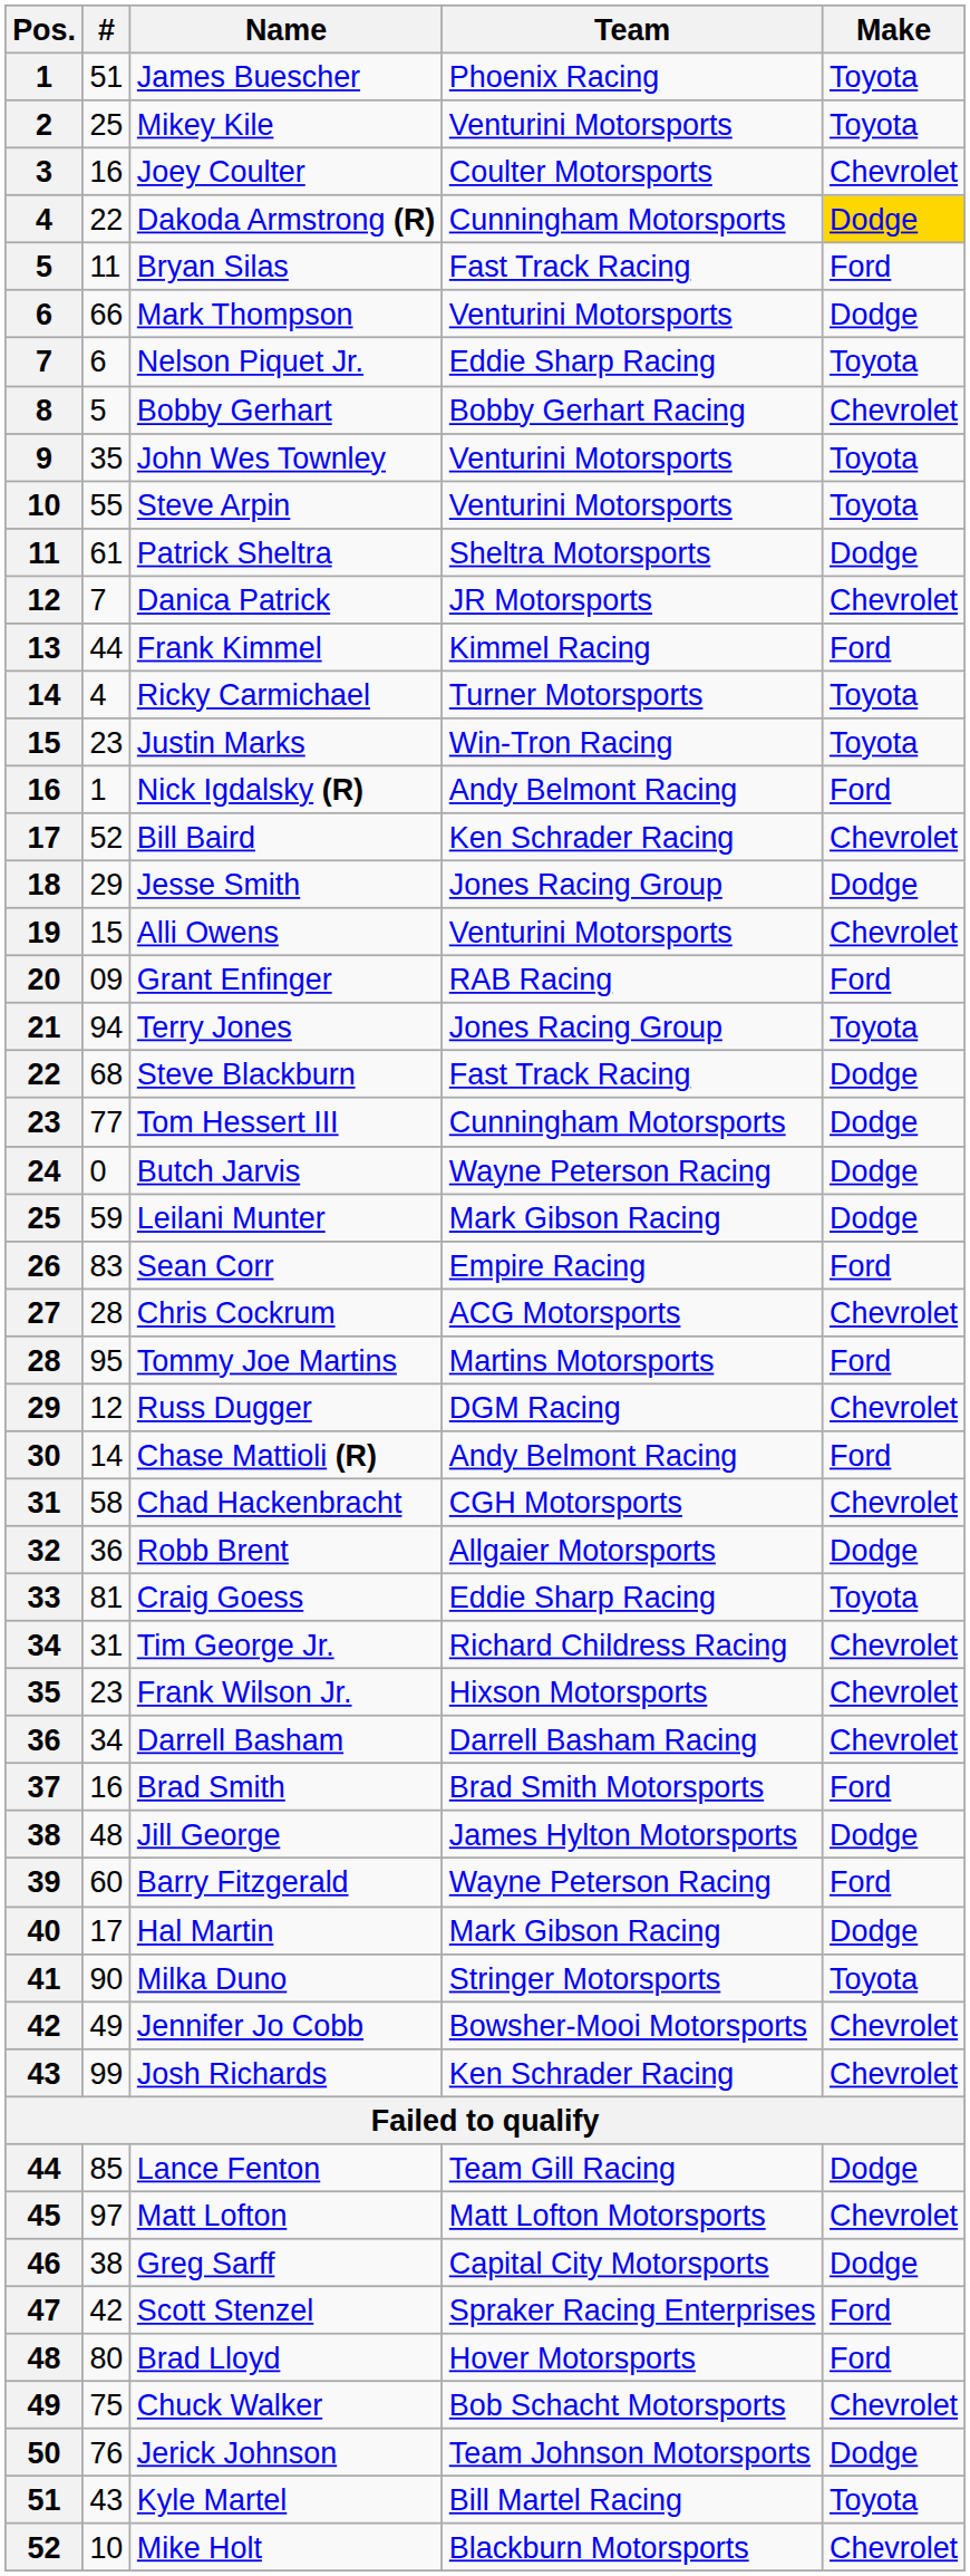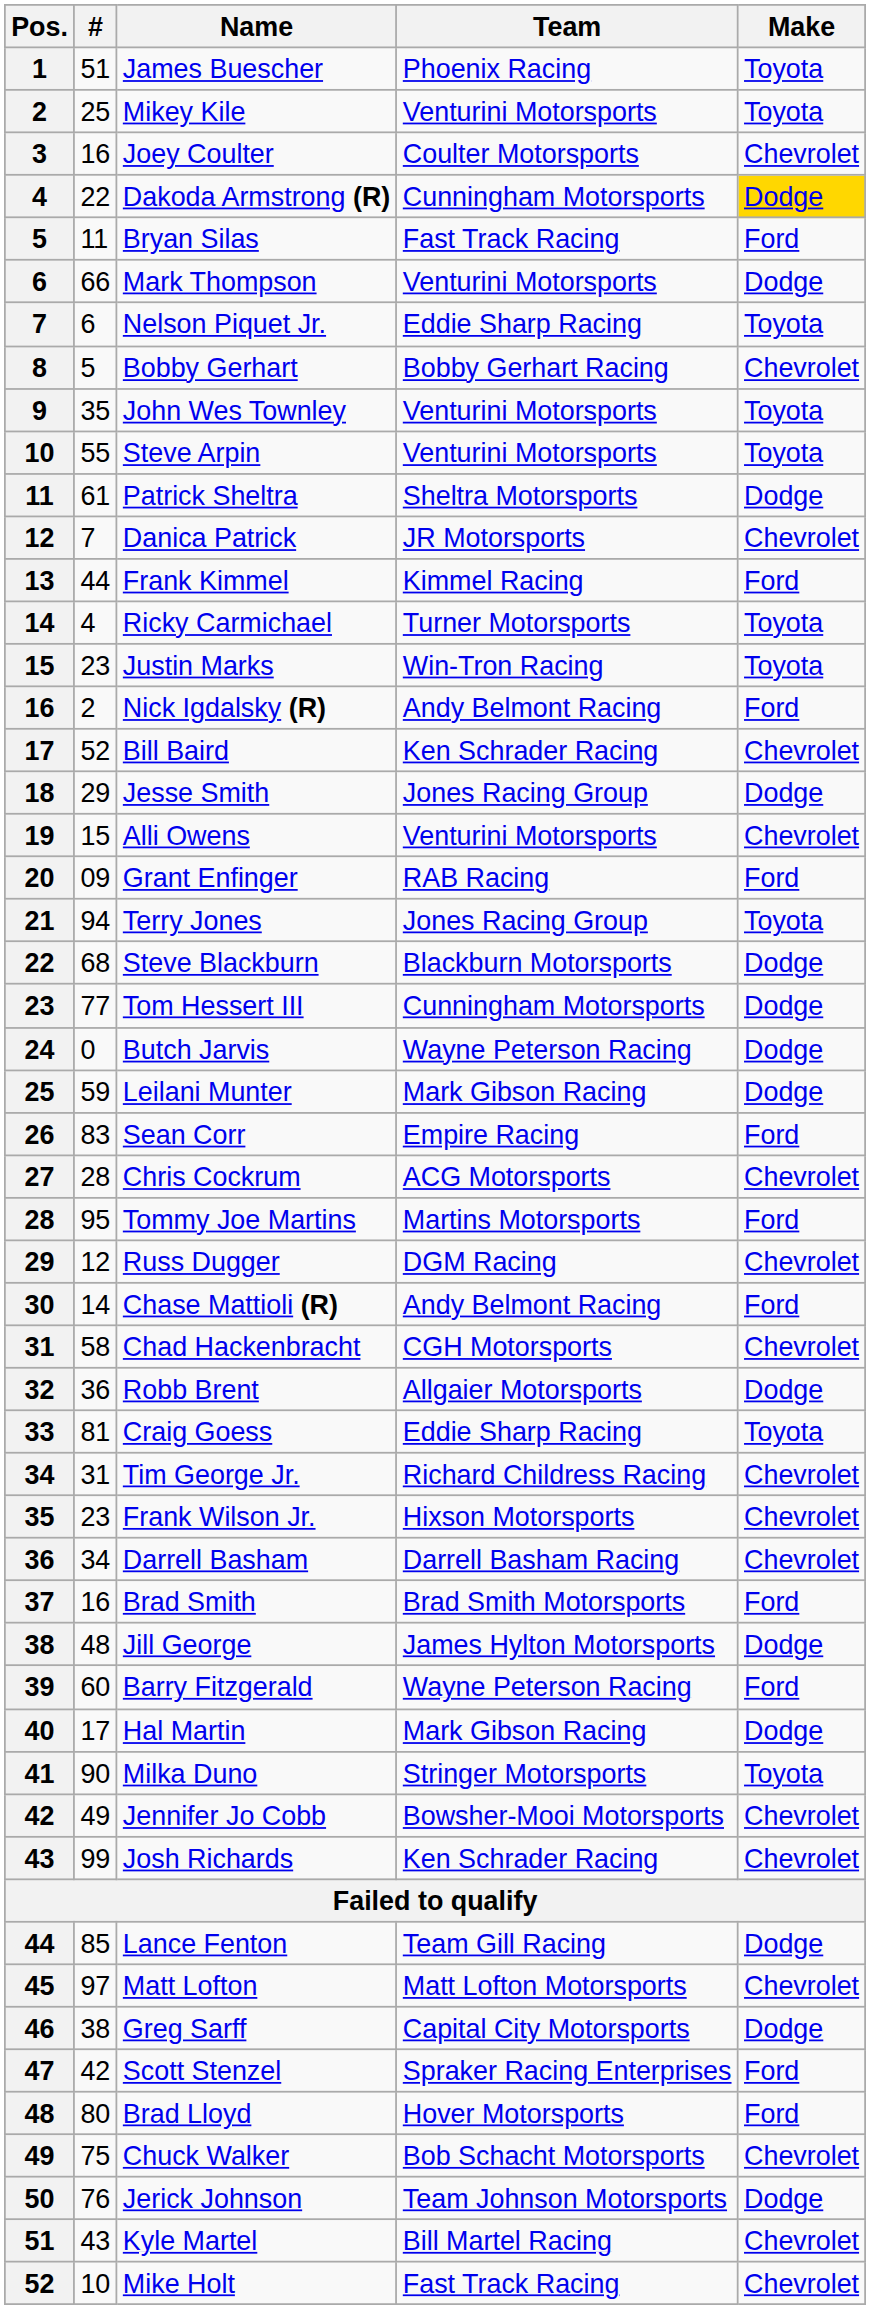 <table class="wikitable" style="font-size:95%">
 <tr>
 <th>Pos.</th>
 <th>#</th>
 <th>Name</th>
 <th>Team</th>
 <th>Make</th>
 </tr>
 <tr>
 <th>1</th>
 <td>51</td>
 <td><a href='#'>James Buescher</a></td>
 <td><a href='#'>Phoenix Racing</a></td>
 <td><a href='#'>Toyota</a></td>
 </tr>
 <tr>
 <th>2</th>
 <td>25</td>
 <td><a href='#'>Mikey Kile</a></td>
 <td><a href='#'>Venturini Motorsports</a></td>
 <td><a href='#'>Toyota</a></td>
 </tr>
 <tr>
 <th>3</th>
 <td>16</td>
 <td><a href='#'>Joey Coulter</a></td>
 <td><a href='#'>Coulter Motorsports</a></td>
 <td><a href='#'>Chevrolet</a></td>
 </tr>
 <tr>
 <th>4</th>
 <td>22</td>
 <td><a href='#'>Dakoda Armstrong</a> <strong>(R)</strong></td>
 <td><a href='#'>Cunningham Motorsports</a></td>
 <td style="background: gold;"><a href='#'>Dodge</a></td>
 </tr>
 <tr>
 <th>5</th>
 <td>11</td>
 <td><a href='#'>Bryan Silas</a></td>
 <td><a href='#'>Fast Track Racing</a></td>
 <td><a href='#'>Ford</a></td>
 </tr>
 <tr>
 <th>6</th>
 <td>66</td>
 <td><a href='#'>Mark Thompson</a></td>
 <td><a href='#'>Venturini Motorsports</a></td>
 <td><a href='#'>Dodge</a></td>
 </tr>
 <tr>
 <th>7</th>
 <td>6</td>
 <td><a href='#'>Nelson Piquet Jr.</a></td>
 <td><a href='#'>Eddie Sharp Racing</a></td>
 <td><a href='#'>Toyota</a></td>
 </tr>
 <tr>
 <th>8</th>
 <td>5</td>
 <td><a href='#'>Bobby Gerhart</a></td>
 <td><a href='#'>Bobby Gerhart Racing</a></td>
 <td><a href='#'>Chevrolet</a></td>
 </tr>
 <tr>
 <th>9</th>
 <td>35</td>
 <td><a href='#'>John Wes Townley</a></td>
 <td><a href='#'>Venturini Motorsports</a></td>
 <td><a href='#'>Toyota</a></td>
 </tr>
 <tr>
 <th>10</th>
 <td>55</td>
 <td><a href='#'>Steve Arpin</a></td>
 <td><a href='#'>Venturini Motorsports</a></td>
 <td><a href='#'>Toyota</a></td>
 </tr>
 <tr>
 <th>11</th>
 <td>61</td>
 <td><a href='#'>Patrick Sheltra</a></td>
 <td><a href='#'>Sheltra Motorsports</a></td>
 <td><a href='#'>Dodge</a></td>
 </tr>
 <tr>
 <th>12</th>
 <td>7</td>
 <td><a href='#'>Danica Patrick</a></td>
 <td><a href='#'>JR Motorsports</a></td>
 <td><a href='#'>Chevrolet</a></td>
 </tr>
 <tr>
 <th>13</th>
 <td>44</td>
 <td><a href='#'>Frank Kimmel</a></td>
 <td><a href='#'>Kimmel Racing</a></td>
 <td><a href='#'>Ford</a></td>
 </tr>
 <tr>
 <th>14</th>
 <td>4</td>
 <td><a href='#'>Ricky Carmichael</a></td>
 <td><a href='#'>Turner Motorsports</a></td>
 <td><a href='#'>Toyota</a></td>
 </tr>
 <tr>
 <th>15</th>
 <td>23</td>
 <td><a href='#'>Justin Marks</a></td>
 <td><a href='#'>Win-Tron Racing</a></td>
 <td><a href='#'>Toyota</a></td>
 </tr>
 <tr>
 <th>16</th>
-<td>1</td>
+<td>2</td>
 <td><a href='#'>Nick Igdalsky</a> <strong>(R)</strong></td>
 <td><a href='#'>Andy Belmont Racing</a></td>
 <td><a href='#'>Ford</a></td>
 </tr>
 <tr>
 <th>17</th>
 <td>52</td>
 <td><a href='#'>Bill Baird</a></td>
 <td><a href='#'>Ken Schrader Racing</a></td>
 <td><a href='#'>Chevrolet</a></td>
 </tr>
 <tr>
 <th>18</th>
 <td>29</td>
 <td><a href='#'>Jesse Smith</a></td>
 <td><a href='#'>Jones Racing Group</a></td>
 <td><a href='#'>Dodge</a></td>
 </tr>
 <tr>
 <th>19</th>
 <td>15</td>
 <td><a href='#'>Alli Owens</a></td>
 <td><a href='#'>Venturini Motorsports</a></td>
 <td><a href='#'>Chevrolet</a></td>
 </tr>
 <tr>
 <th>20</th>
 <td>09</td>
 <td><a href='#'>Grant Enfinger</a></td>
 <td><a href='#'>RAB Racing</a></td>
 <td><a href='#'>Ford</a></td>
 </tr>
 <tr>
 <th>21</th>
 <td>94</td>
 <td><a href='#'>Terry Jones</a></td>
 <td><a href='#'>Jones Racing Group</a></td>
 <td><a href='#'>Toyota</a></td>
 </tr>
 <tr>
 <th>22</th>
 <td>68</td>
 <td><a href='#'>Steve Blackburn</a></td>
-<td><a href='#'>Fast Track Racing</a></td>
+<td><a href='#'>Blackburn Motorsports</a></td>
 <td><a href='#'>Dodge</a></td>
 </tr>
 <tr>
 <th>23</th>
 <td>77</td>
 <td><a href='#'>Tom Hessert III</a></td>
 <td><a href='#'>Cunningham Motorsports</a></td>
 <td><a href='#'>Dodge</a></td>
 </tr>
 <tr>
 <th>24</th>
 <td>0</td>
 <td><a href='#'>Butch Jarvis</a></td>
 <td><a href='#'>Wayne Peterson Racing</a></td>
 <td><a href='#'>Dodge</a></td>
 </tr>
 <tr>
 <th>25</th>
 <td>59</td>
 <td><a href='#'>Leilani Munter</a></td>
 <td><a href='#'>Mark Gibson Racing</a></td>
 <td><a href='#'>Dodge</a></td>
 </tr>
 <tr>
 <th>26</th>
 <td>83</td>
 <td><a href='#'>Sean Corr</a></td>
 <td><a href='#'>Empire Racing</a></td>
 <td><a href='#'>Ford</a></td>
 </tr>
 <tr>
 <th>27</th>
 <td>28</td>
 <td><a href='#'>Chris Cockrum</a></td>
 <td><a href='#'>ACG Motorsports</a></td>
 <td><a href='#'>Chevrolet</a></td>
 </tr>
 <tr>
 <th>28</th>
 <td>95</td>
 <td><a href='#'>Tommy Joe Martins</a></td>
 <td><a href='#'>Martins Motorsports</a></td>
 <td><a href='#'>Ford</a></td>
 </tr>
 <tr>
 <th>29</th>
 <td>12</td>
 <td><a href='#'>Russ Dugger</a></td>
 <td><a href='#'>DGM Racing</a></td>
 <td><a href='#'>Chevrolet</a></td>
 </tr>
 <tr>
 <th>30</th>
 <td>14</td>
 <td><a href='#'>Chase Mattioli</a> <strong>(R)</strong></td>
 <td><a href='#'>Andy Belmont Racing</a></td>
 <td><a href='#'>Ford</a></td>
 </tr>
 <tr>
 <th>31</th>
 <td>58</td>
 <td><a href='#'>Chad Hackenbracht</a></td>
 <td><a href='#'>CGH Motorsports</a></td>
 <td><a href='#'>Chevrolet</a></td>
 </tr>
 <tr>
 <th>32</th>
 <td>36</td>
 <td><a href='#'>Robb Brent</a></td>
 <td><a href='#'>Allgaier Motorsports</a></td>
 <td><a href='#'>Dodge</a></td>
 </tr>
 <tr>
 <th>33</th>
 <td>81</td>
 <td><a href='#'>Craig Goess</a></td>
 <td><a href='#'>Eddie Sharp Racing</a></td>
 <td><a href='#'>Toyota</a></td>
 </tr>
 <tr>
 <th>34</th>
 <td>31</td>
 <td><a href='#'>Tim George Jr.</a></td>
 <td><a href='#'>Richard Childress Racing</a></td>
 <td><a href='#'>Chevrolet</a></td>
 </tr>
 <tr>
 <th>35</th>
 <td>23</td>
 <td><a href='#'>Frank Wilson Jr.</a></td>
 <td><a href='#'>Hixson Motorsports</a></td>
 <td><a href='#'>Chevrolet</a></td>
 </tr>
 <tr>
 <th>36</th>
 <td>34</td>
 <td><a href='#'>Darrell Basham</a></td>
 <td><a href='#'>Darrell Basham Racing</a></td>
 <td><a href='#'>Chevrolet</a></td>
 </tr>
 <tr>
 <th>37</th>
 <td>16</td>
 <td><a href='#'>Brad Smith</a></td>
 <td><a href='#'>Brad Smith Motorsports</a></td>
 <td><a href='#'>Ford</a></td>
 </tr>
 <tr>
 <th>38</th>
 <td>48</td>
 <td><a href='#'>Jill George</a></td>
 <td><a href='#'>James Hylton Motorsports</a></td>
 <td><a href='#'>Dodge</a></td>
 </tr>
 <tr>
 <th>39</th>
 <td>60</td>
 <td><a href='#'>Barry Fitzgerald</a></td>
 <td><a href='#'>Wayne Peterson Racing</a></td>
 <td><a href='#'>Ford</a></td>
 </tr>
 <tr>
 <th>40</th>
 <td>17</td>
 <td><a href='#'>Hal Martin</a></td>
 <td><a href='#'>Mark Gibson Racing</a></td>
 <td><a href='#'>Dodge</a></td>
 </tr>
 <tr>
 <th>41</th>
 <td>90</td>
 <td><a href='#'>Milka Duno</a></td>
 <td><a href='#'>Stringer Motorsports</a></td>
 <td><a href='#'>Toyota</a></td>
 </tr>
 <tr>
 <th>42</th>
 <td>49</td>
 <td><a href='#'>Jennifer Jo Cobb</a></td>
 <td><a href='#'>Bowsher-Mooi Motorsports</a></td>
 <td><a href='#'>Chevrolet</a></td>
 </tr>
 <tr>
 <th>43</th>
 <td>99</td>
 <td><a href='#'>Josh Richards</a></td>
 <td><a href='#'>Ken Schrader Racing</a></td>
 <td><a href='#'>Chevrolet</a></td>
 </tr>
 <tr>
 <th colspan="5">Failed to qualify</th>
 </tr>
 <tr>
 <th>44</th>
 <td>85</td>
 <td><a href='#'>Lance Fenton</a></td>
 <td><a href='#'>Team Gill Racing</a></td>
 <td><a href='#'>Dodge</a></td>
 </tr>
 <tr>
 <th>45</th>
 <td>97</td>
 <td><a href='#'>Matt Lofton</a></td>
 <td><a href='#'>Matt Lofton Motorsports</a></td>
 <td><a href='#'>Chevrolet</a></td>
 </tr>
 <tr>
 <th>46</th>
 <td>38</td>
 <td><a href='#'>Greg Sarff</a></td>
 <td><a href='#'>Capital City Motorsports</a></td>
 <td><a href='#'>Dodge</a></td>
 </tr>
 <tr>
 <th>47</th>
 <td>42</td>
 <td><a href='#'>Scott Stenzel</a></td>
 <td><a href='#'>Spraker Racing Enterprises</a></td>
 <td><a href='#'>Ford</a></td>
 </tr>
 <tr>
 <th>48</th>
 <td>80</td>
 <td><a href='#'>Brad Lloyd</a></td>
 <td><a href='#'>Hover Motorsports</a></td>
 <td><a href='#'>Ford</a></td>
 </tr>
 <tr>
 <th>49</th>
 <td>75</td>
 <td><a href='#'>Chuck Walker</a></td>
 <td><a href='#'>Bob Schacht Motorsports</a></td>
 <td><a href='#'>Chevrolet</a></td>
 </tr>
 <tr>
 <th>50</th>
 <td>76</td>
 <td><a href='#'>Jerick Johnson</a></td>
 <td><a href='#'>Team Johnson Motorsports</a></td>
 <td><a href='#'>Dodge</a></td>
 </tr>
 <tr>
 <th>51</th>
 <td>43</td>
 <td><a href='#'>Kyle Martel</a></td>
 <td><a href='#'>Bill Martel Racing</a></td>
-<td><a href='#'>Toyota</a></td>
+<td><a href='#'>Chevrolet</a></td>
 </tr>
 <tr>
 <th>52</th>
 <td>10</td>
 <td><a href='#'>Mike Holt</a></td>
-<td><a href='#'>Blackburn Motorsports</a></td>
+<td><a href='#'>Fast Track Racing</a></td>
 <td><a href='#'>Chevrolet</a></td>
 </tr>
 </table>
